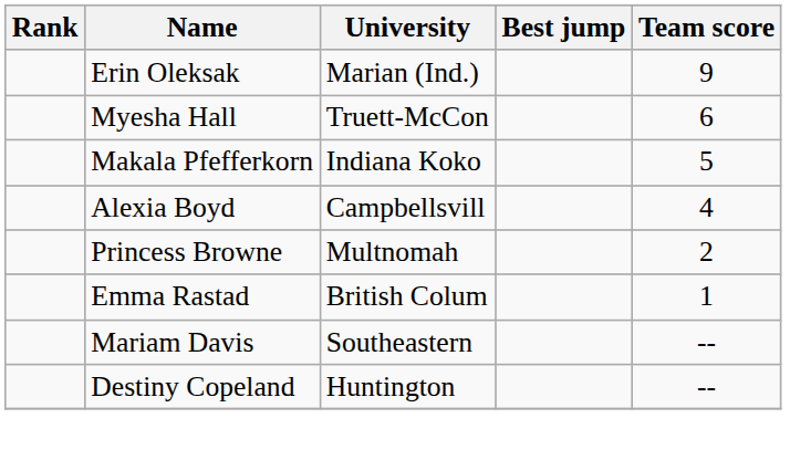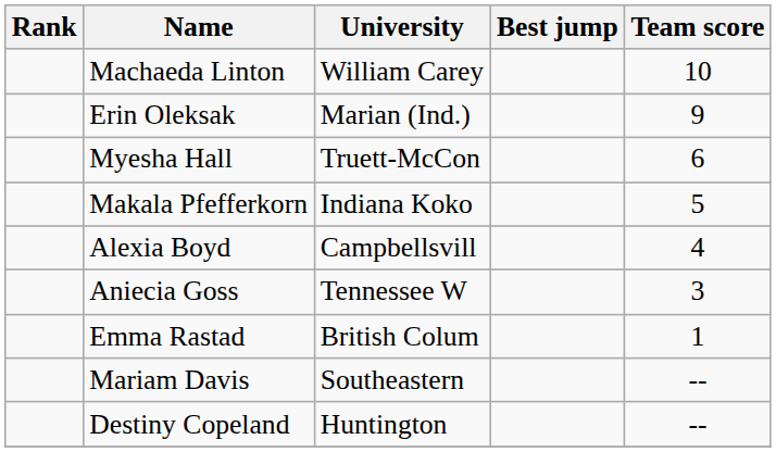 <table class="wikitable sortable" style="text-align:center">
 <tr>
 <th>Rank</th>
 <th>Name</th>
 <th>University</th>
 <th>Best jump</th>
 <th>Team score</th>
+</tr>
+<tr>
+<td></td>
+<td align=left>Machaeda Linton</td>
+<td align="left">William Carey</td>
+<td><strong></strong></td>
+<td>10</td>
 </tr>
 <tr>
 <td></td>
 <td align=left>Erin Oleksak</td>
 <td align="left">Marian (Ind.)</td>
 <td><strong></strong></td>
 <td>9</td>
 </tr>
 <tr>
 <td></td>
 <td align=left>Myesha Hall</td>
 <td align="left">Truett-McCon</td>
 <td><strong></strong></td>
 <td>6</td>
 </tr>
 <tr>
 <td></td>
 <td align=left>Makala Pfefferkorn</td>
 <td align="left">Indiana Koko</td>
 <td><strong></strong></td>
 <td>5</td>
 </tr>
 <tr>
 <td></td>
 <td align=left>Alexia Boyd</td>
 <td align="left">Campbellsvill</td>
 <td><strong></strong></td>
 <td>4</td>
 </tr>
 <tr>
 <td></td>
-<td align=left>Princess Browne</td>
-<td align="left">Multnomah</td>
+<td align=left>Aniecia Goss</td>
+<td align="left">Tennessee W</td>
 <td><strong></strong></td>
-<td>2</td>
+<td>3</td>
 </tr>
 <tr>
 <td></td>
 <td align=left>Emma Rastad</td>
 <td align="left">British Colum</td>
 <td><strong></strong></td>
 <td>1</td>
 </tr>
 <tr>
 <td></td>
 <td align=left>Mariam Davis</td>
 <td align="left">Southeastern</td>
 <td><strong></strong></td>
 <td>--</td>
 </tr>
 <tr>
 <td></td>
 <td align=left>Destiny Copeland</td>
 <td align="left">Huntington</td>
 <td><strong></strong></td>
 <td>--</td>
 </tr>
 <tr>
 </tr>
 </table>
